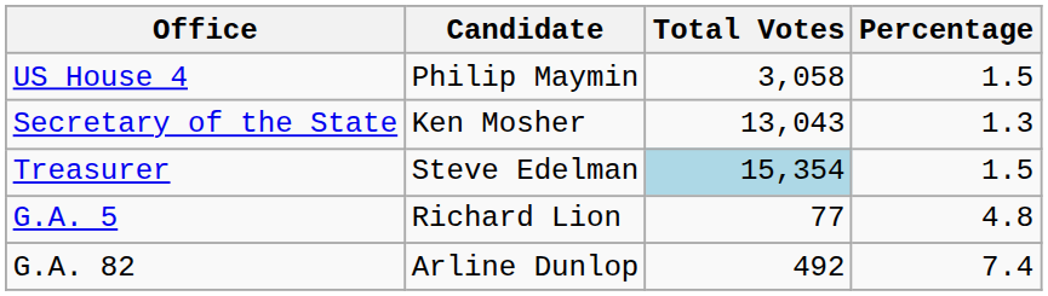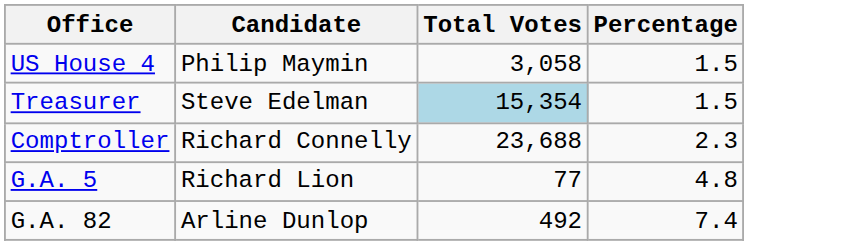 <table class="wikitable">
 <tr>
 <th>Office</th>
 <th>Candidate</th>
 <th>Total Votes</th>
 <th>Percentage</th>
 </tr>
 <tr>
 <td><a href='#'>US House 4</a></td>
 <td>Philip Maymin</td>
 <td align=right>3,058</td>
 <td align=right>1.5</td>
 </tr>
 <tr>
-<td><a href='#'>Secretary of the State</a></td>
-<td>Ken Mosher</td>
-<td align=right>13,043</td>
-<td align=right>1.3</td>
-</tr>
-<tr>
 <td><a href='#'>Treasurer</a></td>
 <td>Steve Edelman</td>
 <td align=right style="background: lightblue;">15,354</td>
 <td align=right>1.5</td>
+</tr>
+<tr>
+<td><a href='#'>Comptroller</a></td>
+<td>Richard Connelly</td>
+<td align=right>23,688</td>
+<td align=right>2.3</td>
 </tr>
 <tr>
 <td><a href='#'>G.A. 5</a></td>
 <td>Richard Lion</td>
 <td align=right>77</td>
 <td align=right>4.8</td>
 </tr>
 <tr>
 <td>G.A. 82</td>
 <td>Arline Dunlop</td>
 <td align=right>492</td>
 <td align=right>7.4</td>
 </tr>
 </table>
